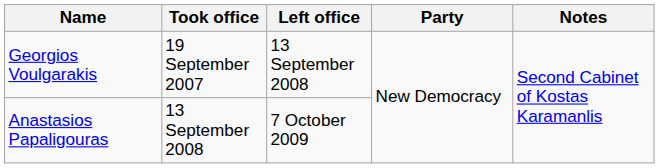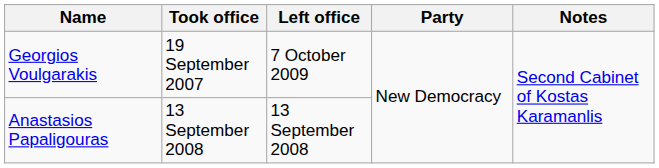 <table class="wikitable">
 <tr>
 <th width="20%">Name</th>
 <th width="10%">Took office</th>
 <th width="10%">Left office</th>
 <th width="18%">Party</th>
 <th width="18%">Notes</th>
 </tr>
 <tr>
 <td><a href='#'>Georgios Voulgarakis</a></td>
 <td>19 September 2007</td>
-<td>13 September 2008</td>
+<td>7 October 2009</td>
 <td rowspan=2>New Democracy</td>
 <td rowspan=2><a href='#'>Second Cabinet of Kostas Karamanlis</a></td>
 </tr>
 <tr>
 <td><a href='#'>Anastasios Papaligouras</a></td>
 <td>13 September 2008</td>
-<td>7 October 2009</td>
+<td>13 September 2008</td>
 </tr>
 </table>
